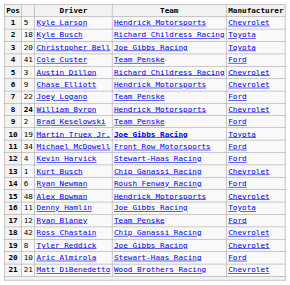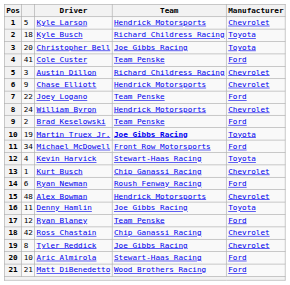 <table class="wikitable" style="font-size:95%">
 <tr>
 <th>Pos</th>
 <th></th>
 <th>Driver</th>
 <th>Team</th>
 <th>Manufacturer</th>
 </tr>
 <tr>
 <th>1</th>
 <td>5</td>
 <td><a href='#'>Kyle Larson</a></td>
 <td><a href='#'>Hendrick Motorsports</a></td>
 <td><a href='#'>Chevrolet</a></td>
 </tr>
 <tr>
 <th>2</th>
 <td>18</td>
 <td><a href='#'>Kyle Busch</a></td>
 <td><a href='#'>Richard Childress Racing</a></td>
 <td><a href='#'>Toyota</a></td>
 </tr>
 <tr>
 <th>3</th>
 <td>20</td>
 <td><a href='#'>Christopher Bell</a></td>
 <td><a href='#'>Joe Gibbs Racing</a></td>
 <td><a href='#'>Toyota</a></td>
 </tr>
 <tr>
 <th>4</th>
 <td>41</td>
 <td><a href='#'>Cole Custer</a></td>
 <td><a href='#'>Team Penske</a></td>
 <td><a href='#'>Ford</a></td>
 </tr>
 <tr>
 <th>5</th>
 <td>3</td>
 <td><a href='#'>Austin Dillon</a></td>
 <td><a href='#'>Richard Childress Racing</a></td>
 <td><a href='#'>Chevrolet</a></td>
 </tr>
 <tr>
 <th>6</th>
 <td>9</td>
 <td><a href='#'>Chase Elliott</a></td>
 <td><a href='#'>Hendrick Motorsports</a></td>
 <td><a href='#'>Chevrolet</a></td>
 </tr>
 <tr>
 <th>7</th>
 <td>22</td>
 <td><a href='#'>Joey Logano</a></td>
 <td><a href='#'>Team Penske</a></td>
 <td><a href='#'>Ford</a></td>
 </tr>
 <tr>
 <th>8</th>
-<td><strong>24</strong></td>
+<td>24</td>
 <td><a href='#'>William Byron</a></td>
 <td><a href='#'>Hendrick Motorsports</a></td>
 <td><a href='#'>Chevrolet</a></td>
 </tr>
 <tr>
 <th>9</th>
 <td>2</td>
 <td><a href='#'>Brad Keselowski</a></td>
 <td><a href='#'>Team Penske</a></td>
 <td><a href='#'>Ford</a></td>
 </tr>
 <tr>
 <th>10</th>
 <td>19</td>
 <td><a href='#'>Martin Truex Jr.</a></td>
 <td><strong><a href='#'>Joe Gibbs Racing</a></strong></td>
 <td><a href='#'>Toyota</a></td>
 </tr>
 <tr>
 <th>11</th>
 <td>34</td>
 <td><a href='#'>Michael McDowell</a></td>
 <td><a href='#'>Front Row Motorsports</a></td>
 <td><a href='#'>Ford</a></td>
 </tr>
 <tr>
 <th>12</th>
 <td>4</td>
 <td><a href='#'>Kevin Harvick</a></td>
 <td><a href='#'>Stewart-Haas Racing</a></td>
-<td><a href='#'>Ford</a></td>
+<td><a href='#'>Toyota</a></td>
 </tr>
 <tr>
 <th>13</th>
 <td>1</td>
 <td><a href='#'>Kurt Busch</a></td>
 <td><a href='#'>Chip Ganassi Racing</a></td>
 <td><a href='#'>Chevrolet</a></td>
 </tr>
 <tr>
 <th>14</th>
 <td>6</td>
 <td><a href='#'>Ryan Newman</a></td>
 <td><a href='#'>Roush Fenway Racing</a></td>
 <td><a href='#'>Ford</a></td>
 </tr>
 <tr>
 <th>15</th>
 <td>48</td>
 <td><a href='#'>Alex Bowman</a></td>
 <td><a href='#'>Hendrick Motorsports</a></td>
 <td><a href='#'>Chevrolet</a></td>
 </tr>
 <tr>
 <th>16</th>
 <td>11</td>
 <td><a href='#'>Denny Hamlin</a></td>
 <td><a href='#'>Joe Gibbs Racing</a></td>
 <td><a href='#'>Toyota</a></td>
 </tr>
 <tr>
 <th>17</th>
 <td>12</td>
 <td><a href='#'>Ryan Blaney</a></td>
 <td><a href='#'>Team Penske</a></td>
 <td><a href='#'>Ford</a></td>
 </tr>
 <tr>
 <th>18</th>
 <td>42</td>
 <td><a href='#'>Ross Chastain</a></td>
 <td><a href='#'>Chip Ganassi Racing</a></td>
 <td><a href='#'>Chevrolet</a></td>
 </tr>
 <tr>
 <th>19</th>
 <td>8</td>
 <td><a href='#'>Tyler Reddick</a></td>
 <td><a href='#'>Joe Gibbs Racing</a></td>
 <td><a href='#'>Chevrolet</a></td>
 </tr>
 <tr>
 <th>20</th>
 <td>10</td>
 <td><a href='#'>Aric Almirola</a></td>
 <td><a href='#'>Stewart-Haas Racing</a></td>
 <td><a href='#'>Ford</a></td>
 </tr>
 <tr>
 <th>21</th>
 <td>21</td>
 <td><a href='#'>Matt DiBenedetto</a></td>
 <td><a href='#'>Wood Brothers Racing</a></td>
-<td><a href='#'>Chevrolet</a></td>
+<td><a href='#'>Ford</a></td>
 </tr>
 <tr>
 <th colspan="6"></th>
 </tr>
 </table>
